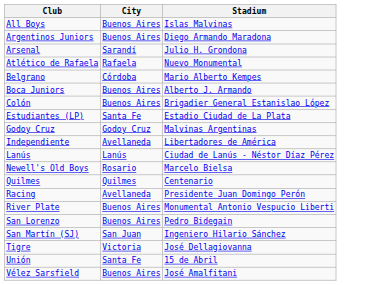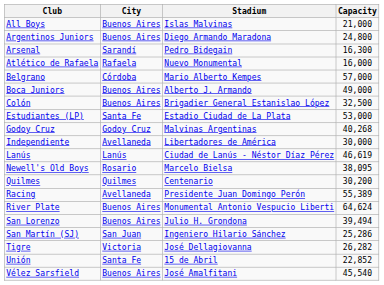 <table class="wikitable sortable">
 <tr>
 <th>Club</th>
 <th>City</th>
 <th>Stadium</th>
+<th>Capacity</th>
 </tr>
 <tr>
 <td><a href='#'>All Boys</a></td>
 <td><a href='#'>Buenos Aires</a></td>
 <td><a href='#'>Islas Malvinas</a></td>
+<td align="center">21,000</td>
 </tr>
 <tr>
 <td><a href='#'>Argentinos Juniors</a></td>
 <td><a href='#'>Buenos Aires</a></td>
 <td><a href='#'>Diego Armando Maradona</a></td>
+<td align="center">24,800</td>
 </tr>
 <tr>
 <td><a href='#'>Arsenal</a></td>
 <td><a href='#'>Sarandí</a></td>
-<td><a href='#'>Julio H. Grondona</a></td>
+<td><a href='#'>Pedro Bidegain</a></td>
+<td align="center">16,300</td>
 </tr>
 <tr>
 <td><a href='#'>Atlético de Rafaela</a></td>
 <td><a href='#'>Rafaela</a></td>
 <td><a href='#'>Nuevo Monumental</a></td>
+<td align="center">16,000</td>
 </tr>
 <tr>
 <td><a href='#'>Belgrano</a></td>
 <td><a href='#'>Córdoba</a></td>
 <td><a href='#'>Mario Alberto Kempes</a></td>
+<td align="center">57,000</td>
 </tr>
 <tr>
 <td><a href='#'>Boca Juniors</a></td>
 <td><a href='#'>Buenos Aires</a></td>
 <td><a href='#'>Alberto J. Armando</a></td>
+<td align="center">49,000</td>
 </tr>
 <tr>
 <td><a href='#'>Colón</a></td>
 <td><a href='#'>Buenos Aires</a></td>
 <td><a href='#'>Brigadier General Estanislao López</a></td>
+<td align="center">32,500</td>
 </tr>
 <tr>
 <td><a href='#'>Estudiantes (LP)</a></td>
 <td><a href='#'>Santa Fe</a></td>
 <td><a href='#'>Estadio Ciudad de La Plata</a></td>
+<td align="center">53,000</td>
 </tr>
 <tr>
 <td><a href='#'>Godoy Cruz</a></td>
 <td><a href='#'>Godoy Cruz</a></td>
 <td><a href='#'>Malvinas Argentinas</a></td>
+<td align="center">40,268</td>
 </tr>
 <tr>
 <td><a href='#'>Independiente</a></td>
 <td><a href='#'>Avellaneda</a></td>
 <td><a href='#'>Libertadores de América</a></td>
+<td align="center">30,000</td>
 </tr>
 <tr>
 <td><a href='#'>Lanús</a></td>
 <td><a href='#'>Lanús</a></td>
 <td><a href='#'>Ciudad de Lanús - Néstor Díaz Pérez</a></td>
+<td align="center">46,619</td>
 </tr>
 <tr>
 <td><a href='#'>Newell's Old Boys</a></td>
 <td><a href='#'>Rosario</a></td>
 <td><a href='#'>Marcelo Bielsa</a></td>
+<td align="center">38,095</td>
 </tr>
 <tr>
 <td><a href='#'>Quilmes</a></td>
 <td><a href='#'>Quilmes</a></td>
 <td><a href='#'>Centenario</a></td>
+<td align="center">30,200</td>
 </tr>
 <tr>
 <td><a href='#'>Racing</a></td>
 <td><a href='#'>Avellaneda</a></td>
 <td><a href='#'>Presidente Juan Domingo Perón</a></td>
+<td align="center">55,389</td>
 </tr>
 <tr>
 <td><a href='#'>River Plate</a></td>
 <td><a href='#'>Buenos Aires</a></td>
 <td><a href='#'>Monumental Antonio Vespucio Liberti</a></td>
+<td align="center">64,624</td>
 </tr>
 <tr>
 <td><a href='#'>San Lorenzo</a></td>
 <td><a href='#'>Buenos Aires</a></td>
-<td><a href='#'>Pedro Bidegain</a></td>
+<td><a href='#'>Julio H. Grondona</a></td>
+<td align="center">39,494</td>
 </tr>
 <tr>
 <td><a href='#'>San Martín (SJ)</a></td>
 <td><a href='#'>San Juan</a></td>
 <td><a href='#'>Ingeniero Hilario Sánchez</a></td>
+<td align="center">25,286</td>
 </tr>
 <tr>
 <td><a href='#'>Tigre</a></td>
 <td><a href='#'>Victoria</a></td>
 <td><a href='#'>José Dellagiovanna</a></td>
+<td align="center">26,282</td>
 </tr>
 <tr>
 <td><a href='#'>Unión</a></td>
 <td><a href='#'>Santa Fe</a></td>
 <td><a href='#'>15 de Abril</a></td>
+<td align="center">22,852</td>
 </tr>
 <tr>
 <td><a href='#'>Vélez Sarsfield</a></td>
 <td><a href='#'>Buenos Aires</a></td>
 <td><a href='#'>José Amalfitani</a></td>
+<td align="center">45,540</td>
 </tr>
 </table>
